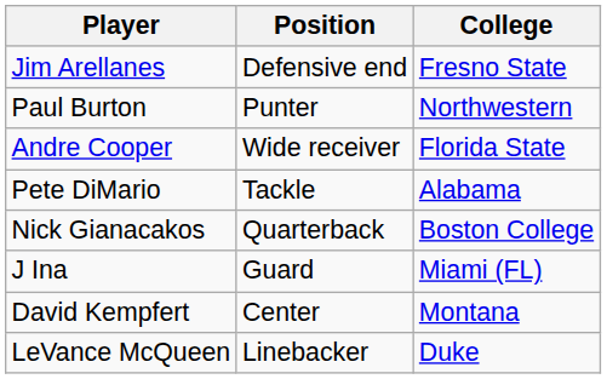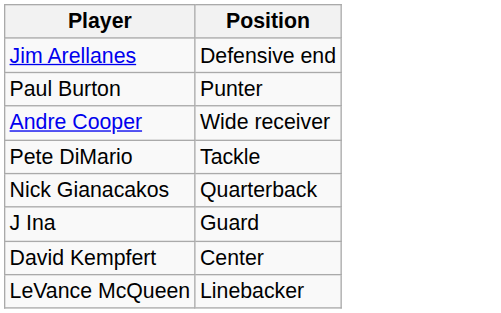 <table class="wikitable">
 <tr>
 <th>Player</th>
 <th>Position</th>
-<th>College</th>
 </tr>
 <tr>
 <td><a href='#'>Jim Arellanes</a></td>
 <td>Defensive end</td>
-<td><a href='#'>Fresno State</a></td>
 </tr>
 <tr>
 <td>Paul Burton</td>
 <td>Punter</td>
-<td><a href='#'>Northwestern</a></td>
 </tr>
 <tr>
 <td><a href='#'>Andre Cooper</a></td>
 <td>Wide receiver</td>
-<td><a href='#'>Florida State</a></td>
 </tr>
 <tr>
 <td>Pete DiMario</td>
 <td>Tackle</td>
-<td><a href='#'>Alabama</a></td>
 </tr>
 <tr>
 <td>Nick Gianacakos</td>
 <td>Quarterback</td>
-<td><a href='#'>Boston College</a></td>
 </tr>
 <tr>
 <td>J Ina</td>
 <td>Guard</td>
-<td><a href='#'>Miami (FL)</a></td>
 </tr>
 <tr>
 <td>David Kempfert</td>
 <td>Center</td>
-<td><a href='#'>Montana</a></td>
 </tr>
 <tr>
 <td>LeVance McQueen</td>
 <td>Linebacker</td>
-<td><a href='#'>Duke</a></td>
 </tr>
 </table>
